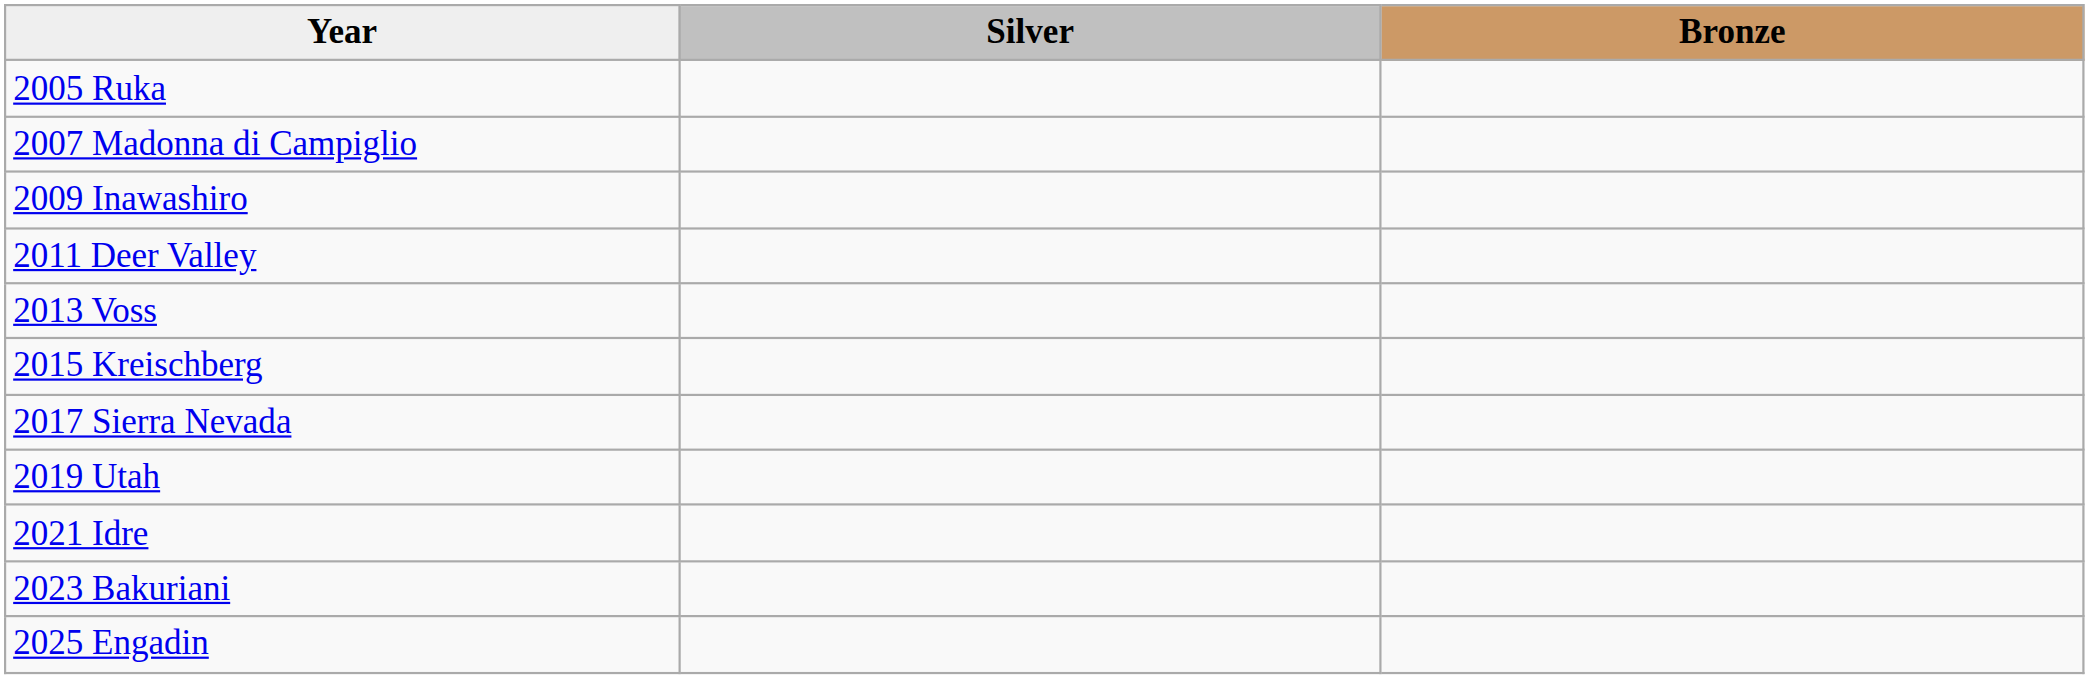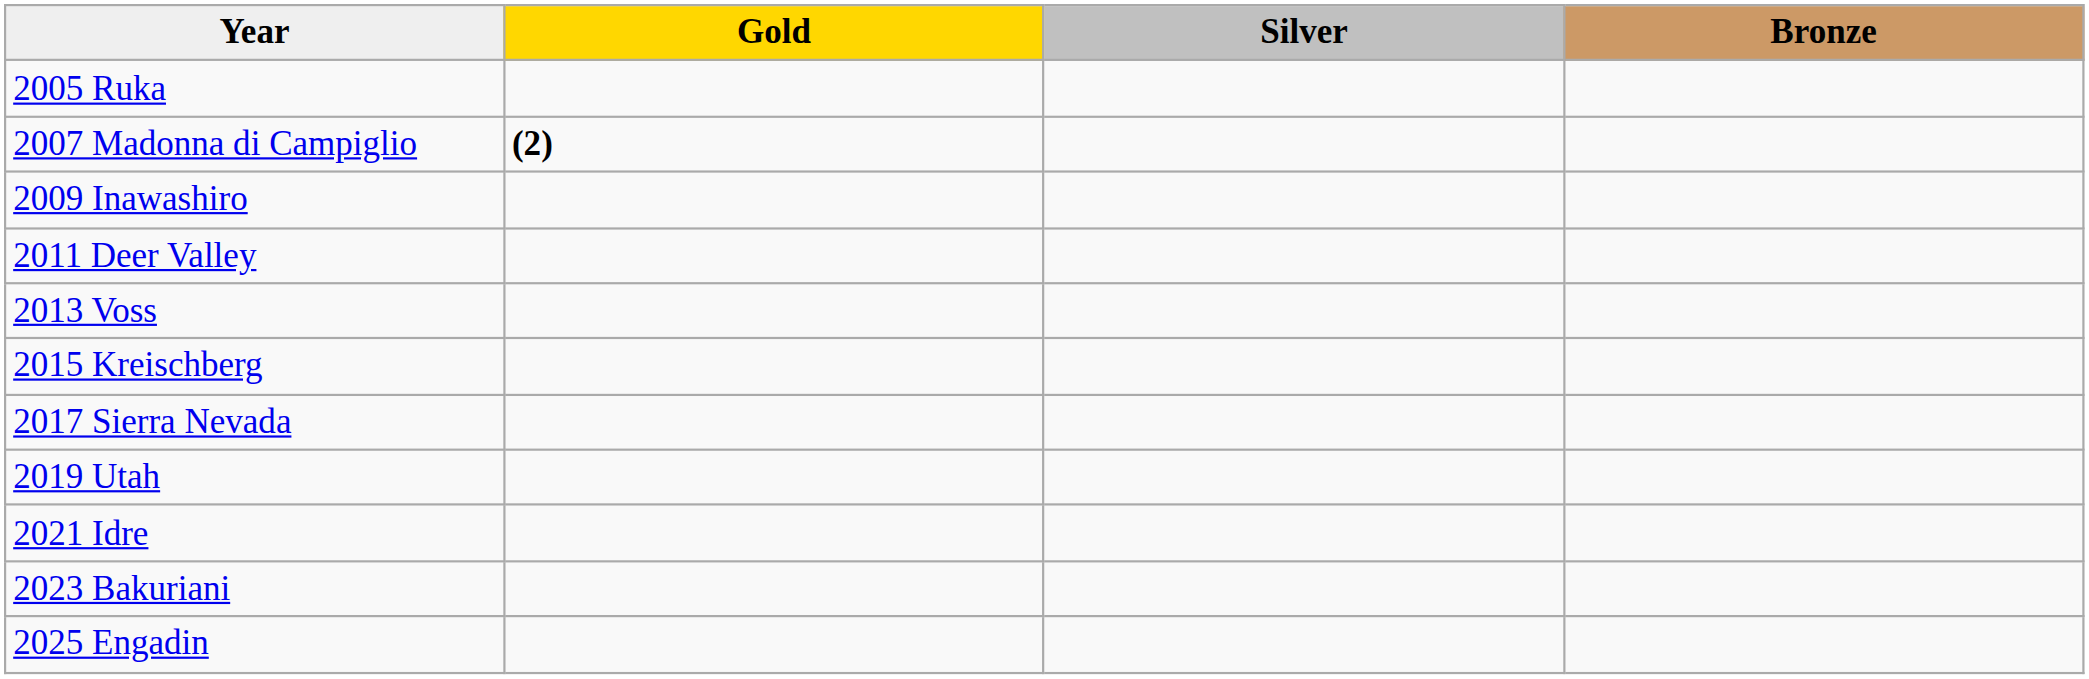 <table class="wikitable sortable" style="width:950px;">
 <tr>
 <th style="width:24%; background:#efefef;">Year</th>
+<th style="width:26%; background:gold">Gold</th>
 <th style="width:25%; background:silver">Silver</th>
 <th style="width:25%; background:#CC9966">Bronze</th>
 </tr>
 <tr>
 <td><a href='#'>2005 Ruka</a></td>
 <td></td>
 <td></td>
+<td></td>
 </tr>
 <tr>
 <td><a href='#'>2007 Madonna di Campiglio</a></td>
+<td> <strong>(2)</strong></td>
 <td></td>
 <td></td>
 </tr>
 <tr>
 <td><a href='#'>2009 Inawashiro</a></td>
 <td></td>
 <td></td>
+<td></td>
 </tr>
 <tr>
 <td><a href='#'>2011 Deer Valley</a></td>
+<td></td>
 <td></td>
 <td></td>
 </tr>
 <tr>
 <td><a href='#'>2013 Voss</a></td>
 <td></td>
 <td></td>
+<td></td>
 </tr>
 <tr>
 <td><a href='#'>2015 Kreischberg</a></td>
+<td></td>
 <td></td>
 <td></td>
 </tr>
 <tr>
 <td><a href='#'>2017 Sierra Nevada</a></td>
 <td></td>
 <td></td>
+<td></td>
 </tr>
 <tr>
 <td><a href='#'>2019 Utah</a></td>
+<td></td>
 <td></td>
 <td></td>
 </tr>
 <tr>
 <td><a href='#'>2021 Idre</a></td>
 <td></td>
 <td></td>
+<td></td>
 </tr>
 <tr>
 <td><a href='#'>2023 Bakuriani</a></td>
+<td></td>
 <td></td>
 <td></td>
 </tr>
 <tr>
 <td><a href='#'>2025 Engadin</a></td>
 <td></td>
 <td></td>
+<td></td>
 </tr>
 </table>
